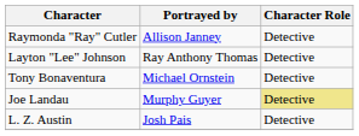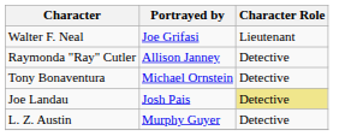 <table class="wikitable sortable" border="1">
 <tr>
 <th>Character</th>
 <th>Portrayed by</th>
 <th>Character Role</th>
 </tr>
 <tr>
+<td>Walter F. Neal</td>
+<td><a href='#'>Joe Grifasi</a></td>
+<td>Lieutenant</td>
+</tr>
+<tr>
 <td>Raymonda "Ray" Cutler</td>
 <td><a href='#'>Allison Janney</a></td>
-<td>Detective</td>
-</tr>
-<tr>
-<td>Layton "Lee" Johnson</td>
-<td>Ray Anthony Thomas</td>
 <td>Detective</td>
 </tr>
 <tr>
 <td>Tony Bonaventura</td>
 <td><a href='#'>Michael Ornstein</a></td>
 <td>Detective</td>
 </tr>
 <tr>
 <td>Joe Landau</td>
-<td><a href='#'>Murphy Guyer</a></td>
+<td><a href='#'>Josh Pais</a></td>
 <td style="background: khaki;">Detective</td>
 </tr>
 <tr>
 <td>L. Z. Austin</td>
-<td><a href='#'>Josh Pais</a></td>
+<td><a href='#'>Murphy Guyer</a></td>
 <td>Detective</td>
 </tr>
 <tr>
 </tr>
 </table>
